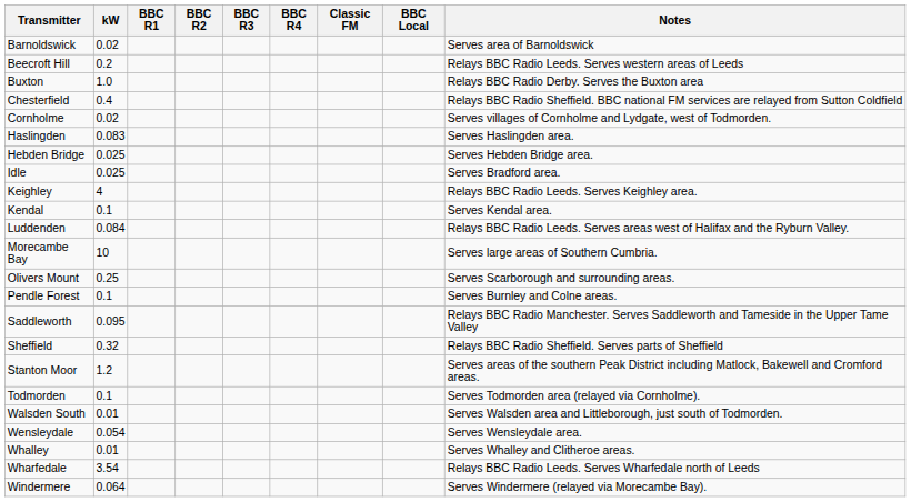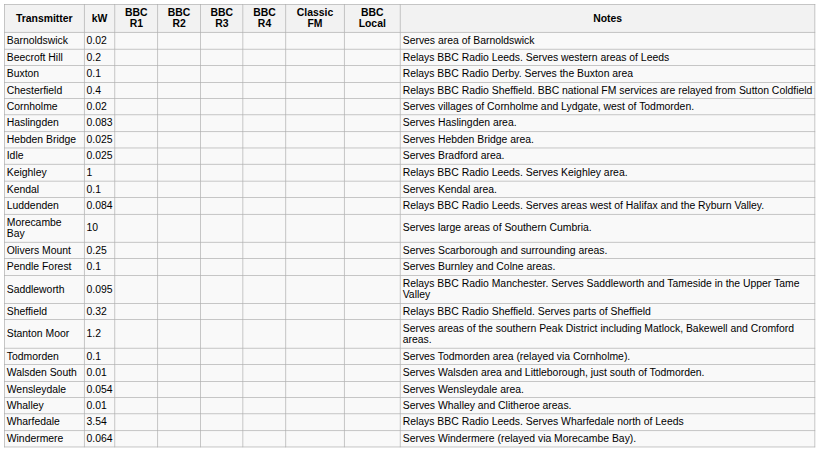 <table class="wikitable sortable">
 <tr>
 <th>Transmitter</th>
 <th>kW</th>
 <th><abbr>BBC R1</abbr></th>
 <th><abbr>BBC R2</abbr></th>
 <th><abbr>BBC R3</abbr></th>
 <th><abbr>BBC R4</abbr></th>
 <th><abbr>Classic FM</abbr></th>
 <th><abbr>BBC Local</abbr></th>
 <th class=unsortable>Notes</th>
 </tr>
 <tr>
 <td>Barnoldswick</td>
 <td>0.02</td>
 <td></td>
 <td></td>
 <td></td>
 <td></td>
 <td></td>
 <td></td>
 <td>Serves area of Barnoldswick</td>
 </tr>
 <tr>
 <td>Beecroft Hill</td>
 <td>0.2</td>
 <td></td>
 <td></td>
 <td></td>
 <td></td>
 <td></td>
 <td></td>
 <td>Relays BBC Radio Leeds. Serves western areas of Leeds</td>
 </tr>
 <tr>
 <td>Buxton</td>
-<td>1.0</td>
+<td>0.1</td>
 <td></td>
 <td></td>
 <td></td>
 <td></td>
 <td></td>
 <td></td>
 <td>Relays BBC Radio Derby. Serves the Buxton area</td>
 </tr>
 <tr>
 <td>Chesterfield</td>
 <td>0.4</td>
 <td></td>
 <td></td>
 <td></td>
 <td></td>
 <td></td>
 <td></td>
 <td>Relays BBC Radio Sheffield. BBC national FM services are relayed from Sutton Coldfield</td>
 </tr>
 <tr>
 <td>Cornholme</td>
 <td>0.02</td>
 <td></td>
 <td></td>
 <td></td>
 <td></td>
 <td></td>
 <td></td>
 <td>Serves villages of Cornholme and Lydgate, west of Todmorden.</td>
 </tr>
 <tr>
 <td>Haslingden</td>
 <td>0.083</td>
 <td></td>
 <td></td>
 <td></td>
 <td></td>
 <td></td>
 <td></td>
 <td>Serves Haslingden area.</td>
 </tr>
 <tr>
 <td>Hebden Bridge</td>
 <td>0.025</td>
 <td></td>
 <td></td>
 <td></td>
 <td></td>
 <td></td>
 <td></td>
 <td>Serves Hebden Bridge area.</td>
 </tr>
 <tr>
 <td>Idle</td>
 <td>0.025</td>
 <td></td>
 <td></td>
 <td></td>
 <td></td>
 <td></td>
 <td></td>
 <td>Serves Bradford area.</td>
 </tr>
 <tr>
 <td>Keighley</td>
-<td>4</td>
+<td>1</td>
 <td></td>
 <td></td>
 <td></td>
 <td></td>
 <td></td>
 <td></td>
 <td>Relays BBC Radio Leeds. Serves Keighley area.</td>
 </tr>
 <tr>
 <td>Kendal</td>
 <td>0.1</td>
 <td></td>
 <td></td>
 <td></td>
 <td></td>
 <td></td>
 <td></td>
 <td>Serves Kendal area.</td>
 </tr>
 <tr>
 <td>Luddenden</td>
 <td>0.084</td>
 <td></td>
 <td></td>
 <td></td>
 <td></td>
 <td></td>
 <td></td>
 <td>Relays BBC Radio Leeds. Serves areas west of Halifax and the Ryburn Valley.</td>
 </tr>
 <tr>
 <td>Morecambe Bay</td>
 <td>10</td>
 <td></td>
 <td></td>
 <td></td>
 <td></td>
 <td></td>
 <td></td>
 <td>Serves large areas of Southern Cumbria.</td>
 </tr>
 <tr>
 <td>Olivers Mount</td>
 <td>0.25</td>
 <td></td>
 <td></td>
 <td></td>
 <td></td>
 <td></td>
 <td></td>
 <td>Serves Scarborough and surrounding areas.</td>
 </tr>
 <tr>
 <td>Pendle Forest</td>
 <td>0.1</td>
 <td></td>
 <td></td>
 <td></td>
 <td></td>
 <td></td>
 <td></td>
 <td>Serves Burnley and Colne areas.</td>
 </tr>
 <tr>
 <td>Saddleworth</td>
 <td>0.095</td>
 <td></td>
 <td></td>
 <td></td>
 <td></td>
 <td></td>
 <td></td>
 <td>Relays BBC Radio Manchester. Serves Saddleworth and Tameside in the Upper Tame Valley</td>
 </tr>
 <tr>
 <td>Sheffield</td>
 <td>0.32</td>
 <td></td>
 <td></td>
 <td></td>
 <td></td>
 <td></td>
 <td></td>
 <td>Relays BBC Radio Sheffield. Serves parts of Sheffield</td>
 </tr>
 <tr>
 <td>Stanton Moor</td>
 <td>1.2</td>
 <td></td>
 <td></td>
 <td></td>
 <td></td>
 <td></td>
 <td></td>
 <td>Serves areas of the southern Peak District including Matlock, Bakewell and Cromford areas.</td>
 </tr>
 <tr>
 <td>Todmorden</td>
 <td>0.1</td>
 <td></td>
 <td></td>
 <td></td>
 <td></td>
 <td></td>
 <td></td>
 <td>Serves Todmorden area (relayed via Cornholme).</td>
 </tr>
 <tr>
 <td>Walsden South</td>
 <td>0.01</td>
 <td></td>
 <td></td>
 <td></td>
 <td></td>
 <td></td>
 <td></td>
 <td>Serves Walsden area and Littleborough, just south of Todmorden.</td>
 </tr>
 <tr>
 <td>Wensleydale</td>
 <td>0.054</td>
 <td></td>
 <td></td>
 <td></td>
 <td></td>
 <td></td>
 <td></td>
 <td>Serves Wensleydale area.</td>
 </tr>
 <tr>
 <td>Whalley</td>
 <td>0.01</td>
 <td></td>
 <td></td>
 <td></td>
 <td></td>
 <td></td>
 <td></td>
 <td>Serves Whalley and Clitheroe areas.</td>
 </tr>
 <tr>
 <td>Wharfedale</td>
 <td>3.54</td>
 <td></td>
 <td></td>
 <td></td>
 <td></td>
 <td></td>
 <td></td>
 <td>Relays BBC Radio Leeds. Serves Wharfedale north of Leeds</td>
 </tr>
 <tr>
 <td>Windermere</td>
 <td>0.064</td>
 <td></td>
 <td></td>
 <td></td>
 <td></td>
 <td></td>
 <td></td>
 <td>Serves Windermere (relayed via Morecambe Bay).</td>
 </tr>
 </table>
